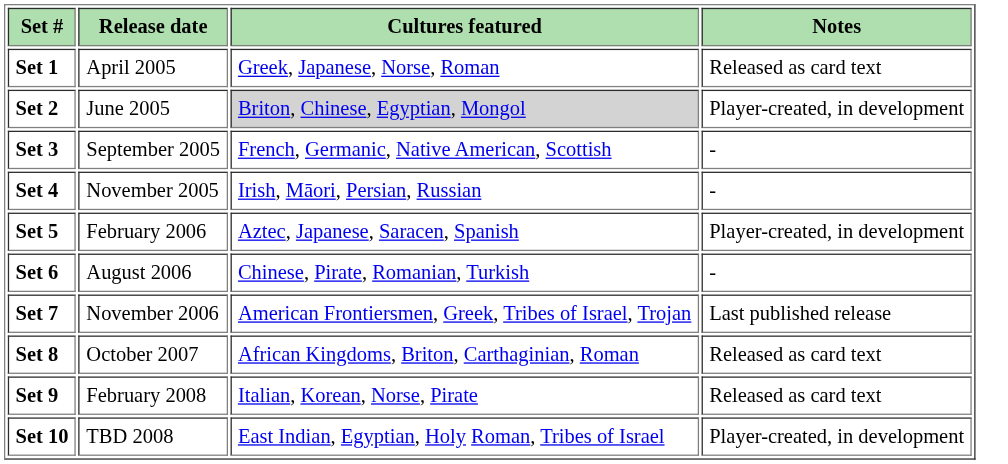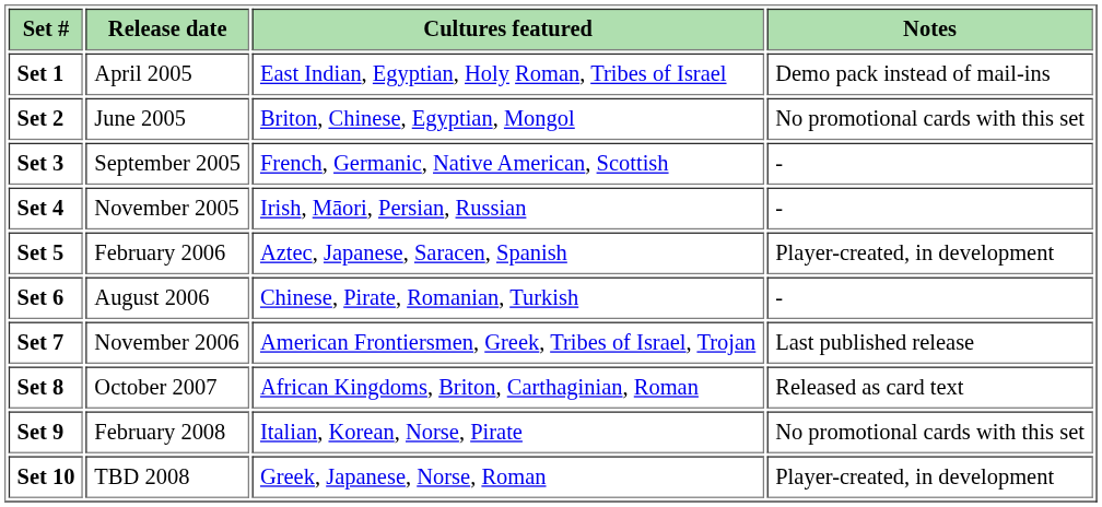 <table border="1" cellpadding="5">
 <tr>
 <th style="background:#afdfaf;">Set #</th>
 <th style="background:#afdfaf;">Release date</th>
 <th style="background:#afdfaf;">Cultures featured</th>
 <th style="background:#afdfaf;">Notes</th>
 </tr>
 <tr>
 <td><strong>Set 1</strong></td>
 <td>April 2005</td>
-<td><a href='#'>Greek</a>, <a href='#'>Japanese</a>, <a href='#'>Norse</a>, <a href='#'>Roman</a></td>
-<td>Released as card text</td>
+<td><a href='#'>East Indian</a>, <a href='#'>Egyptian</a>, <a href='#'>Holy</a> <a href='#'>Roman</a>, <a href='#'>Tribes of Israel</a></td>
+<td>Demo pack instead of mail-ins</td>
 </tr>
 <tr>
 <td><strong>Set 2</strong></td>
 <td>June 2005</td>
-<td style="background: lightgrey;"><a href='#'>Briton</a>, <a href='#'>Chinese</a>, <a href='#'>Egyptian</a>, <a href='#'>Mongol</a></td>
-<td>Player-created, in development</td>
+<td><a href='#'>Briton</a>, <a href='#'>Chinese</a>, <a href='#'>Egyptian</a>, <a href='#'>Mongol</a></td>
+<td>No promotional cards with this set</td>
 </tr>
 <tr>
 <td><strong>Set 3</strong></td>
 <td>September 2005</td>
 <td><a href='#'>French</a>, <a href='#'>Germanic</a>, <a href='#'>Native American</a>, <a href='#'>Scottish</a></td>
 <td>-</td>
 </tr>
 <tr>
 <td><strong>Set 4</strong></td>
 <td>November 2005</td>
 <td><a href='#'>Irish</a>, <a href='#'>Māori</a>, <a href='#'>Persian</a>, <a href='#'>Russian</a></td>
 <td>-</td>
 </tr>
 <tr>
 <td><strong>Set 5</strong></td>
 <td>February 2006</td>
 <td><a href='#'>Aztec</a>, <a href='#'>Japanese</a>, <a href='#'>Saracen</a>, <a href='#'>Spanish</a></td>
 <td>Player-created, in development</td>
 </tr>
 <tr>
 <td><strong>Set 6</strong></td>
 <td>August 2006</td>
 <td><a href='#'>Chinese</a>, <a href='#'>Pirate</a>, <a href='#'>Romanian</a>, <a href='#'>Turkish</a></td>
 <td>-</td>
 </tr>
 <tr>
 <td><strong>Set 7</strong></td>
 <td>November 2006</td>
 <td><a href='#'>American Frontiersmen</a>, <a href='#'>Greek</a>, <a href='#'>Tribes of Israel</a>, <a href='#'>Trojan</a></td>
 <td>Last published release</td>
 </tr>
 <tr>
 <td><strong>Set 8</strong></td>
 <td>October 2007</td>
 <td><a href='#'>African Kingdoms</a>, <a href='#'>Briton</a>, <a href='#'>Carthaginian</a>, <a href='#'>Roman</a></td>
 <td>Released as card text</td>
 </tr>
 <tr>
 <td><strong>Set 9</strong></td>
 <td>February 2008</td>
 <td><a href='#'>Italian</a>, <a href='#'>Korean</a>, <a href='#'>Norse</a>, <a href='#'>Pirate</a></td>
-<td>Released as card text</td>
+<td>No promotional cards with this set</td>
 </tr>
 <tr>
 <td><strong>Set 10</strong></td>
 <td>TBD 2008</td>
-<td><a href='#'>East Indian</a>, <a href='#'>Egyptian</a>, <a href='#'>Holy</a> <a href='#'>Roman</a>, <a href='#'>Tribes of Israel</a></td>
+<td><a href='#'>Greek</a>, <a href='#'>Japanese</a>, <a href='#'>Norse</a>, <a href='#'>Roman</a></td>
 <td>Player-created, in development</td>
 </tr>
 </table>
